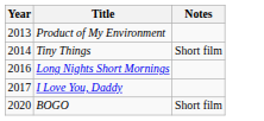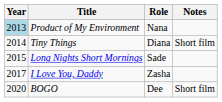 <table class="wikitable">
 <tr>
 <th>Year</th>
 <th>Title</th>
+<th>Role</th>
 <th>Notes</th>
 </tr>
 <tr>
-<td>2013</td>
+<td style="background: lightblue;">2013</td>
 <td><em>Product of My Environment</em></td>
+<td>Nana</td>
 <td></td>
 </tr>
 <tr>
 <td>2014</td>
 <td><em>Tiny Things</em></td>
+<td>Diana</td>
 <td>Short film</td>
 </tr>
 <tr>
-<td>2016</td>
+<td>2015</td>
 <td><em><a href='#'>Long Nights Short Mornings</a></em></td>
+<td>Sade</td>
 <td></td>
 </tr>
 <tr>
 <td>2017</td>
 <td><em><a href='#'>I Love You, Daddy</a></em></td>
+<td>Zasha</td>
 <td></td>
 </tr>
 <tr>
 <td>2020</td>
 <td><em>BOGO</em></td>
+<td>Dee</td>
 <td>Short film</td>
 </tr>
 </table>
